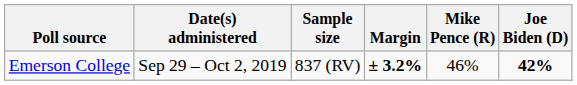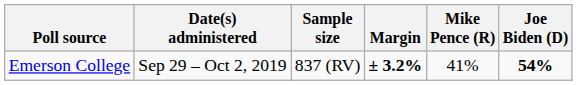 <table class="wikitable" style="font-size:90%;text-align:center;">
 <tr valign=bottom style="font-size:90%;">
 <th>Poll source</th>
 <th>Date(s)<br>administered</th>
 <th>Sample<br>size</th>
 <th>Margin<br></th>
 <th>Mike<br>Pence (R)</th>
 <th>Joe<br>Biden (D)</th>
 </tr>
 <tr>
 <td style="text-align:left;"><a href='#'>Emerson College</a></td>
 <td>Sep 29 – Oct 2, 2019</td>
 <td>837 (RV)</td>
 <td><strong>± 3.2%</strong></td>
-<td>46%</td>
-<td><strong>42%</strong></td>
+<td>41%</td>
+<td><strong>54%</strong></td>
 </tr>
 </table>
